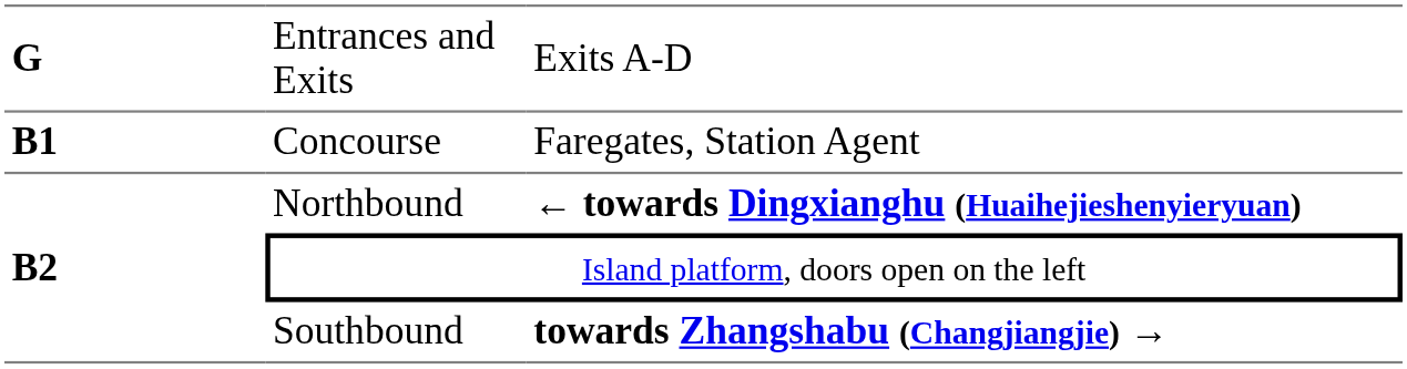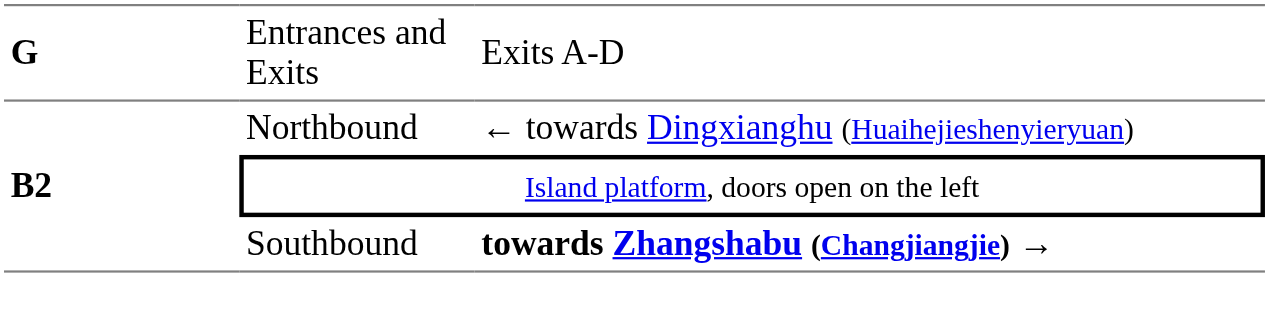 <table cellspacing=0 cellpadding=3>
 <tr>
 <td style="border-top:solid 1px gray;border-bottom:solid 1px gray;" width=100><strong>G</strong></td>
 <td style="border-top:solid 1px gray;border-bottom:solid 1px gray;" width=100>Entrances and Exits</td>
 <td style="border-top:solid 1px gray;border-bottom:solid 1px gray;" width=350>Exits A-D</td>
 </tr>
 <tr>
-<td style="border-bottom:solid 1px gray;"><strong>B1</strong></td>
-<td style="border-bottom:solid 1px gray;">Concourse</td>
-<td style="border-bottom:solid 1px gray;">Faregates, Station Agent</td>
-</tr>
-<tr>
 <td style="border-bottom:solid 1px gray;" rowspan=3><strong>B2</strong></td>
 <td>Northbound</td>
-<td><strong>←  towards <a href='#'>Dingxianghu</a> <small>(<a href='#'>Huaihejieshenyieryuan</a>)</small></strong></td>
+<td>←  towards <a href='#'>Dingxianghu</a> <small>(<a href='#'>Huaihejieshenyieryuan</a>)</small></td>
 </tr>
 <tr>
 <td style="border-right:solid 2px black;border-left:solid 2px black;border-top:solid 2px black;border-bottom:solid 2px black;text-align:center;" colspan=2><small><a href='#'>Island platform</a>, doors open on the left</small></td>
 </tr>
 <tr>
 <td style="border-bottom:solid 1px gray;">Southbound</td>
 <td style="border-bottom:solid 1px gray;"><strong>  towards <a href='#'>Zhangshabu</a> <small>(<a href='#'>Changjiangjie</a>)</small> →</strong></td>
 </tr>
 </table>
